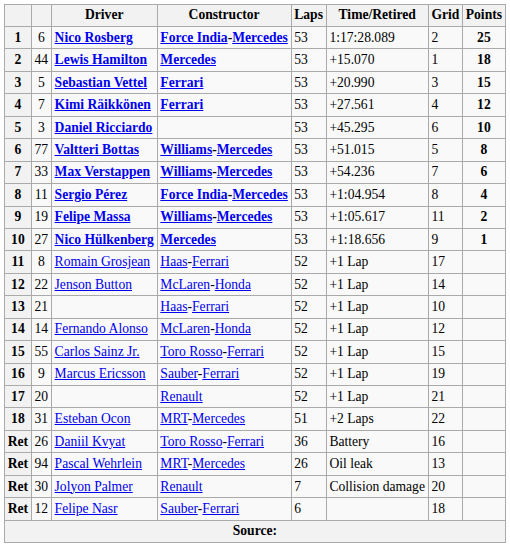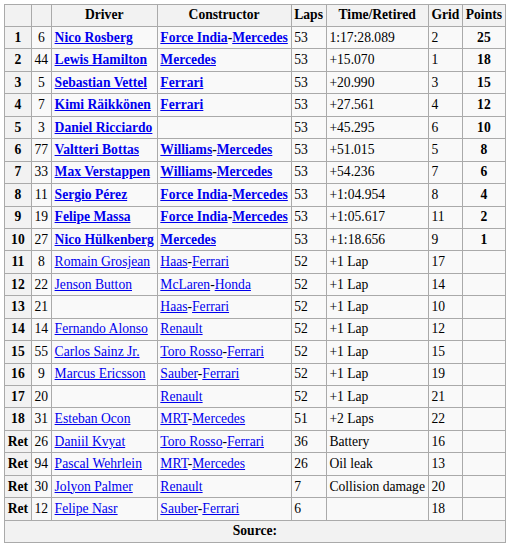 <table class="wikitable" style="font-size: 85%;">
 <tr>
 <th></th>
 <th></th>
 <th>Driver</th>
 <th>Constructor</th>
 <th>Laps</th>
 <th>Time/Retired</th>
 <th>Grid</th>
 <th>Points</th>
 </tr>
 <tr>
 <th>1</th>
 <td align="center">6</td>
 <td> <strong><a href='#'>Nico Rosberg</a></strong></td>
 <td><strong><a href='#'>Force India</a>-<a href='#'>Mercedes</a></strong></td>
 <td>53</td>
 <td>1:17:28.089</td>
 <td>2</td>
 <td align="center"><strong>25</strong></td>
 </tr>
 <tr>
 <th>2</th>
 <td align="center">44</td>
 <td> <strong><a href='#'>Lewis Hamilton</a></strong></td>
 <td><strong><a href='#'>Mercedes</a></strong></td>
 <td>53</td>
 <td>+15.070</td>
 <td>1</td>
 <td align="center"><strong>18</strong></td>
 </tr>
 <tr>
 <th>3</th>
 <td align="center">5</td>
 <td> <strong><a href='#'>Sebastian Vettel</a></strong></td>
 <td><strong><a href='#'>Ferrari</a></strong></td>
 <td>53</td>
 <td>+20.990</td>
 <td>3</td>
 <td align="center"><strong>15</strong></td>
 </tr>
 <tr>
 <th>4</th>
 <td align="center">7</td>
 <td> <strong><a href='#'>Kimi Räikkönen</a></strong></td>
 <td><strong><a href='#'>Ferrari</a></strong></td>
 <td>53</td>
 <td>+27.561</td>
 <td>4</td>
 <td align="center"><strong>12</strong></td>
 </tr>
 <tr>
 <th>5</th>
 <td align="center">3</td>
 <td> <strong><a href='#'>Daniel Ricciardo</a></strong></td>
 <td></td>
 <td>53</td>
 <td>+45.295</td>
 <td>6</td>
 <td align="center"><strong>10</strong></td>
 </tr>
 <tr>
 <th>6</th>
 <td align="center">77</td>
 <td> <strong><a href='#'>Valtteri Bottas</a></strong></td>
 <td><strong><a href='#'>Williams</a>-<a href='#'>Mercedes</a></strong></td>
 <td>53</td>
 <td>+51.015</td>
 <td>5</td>
 <td align="center"><strong>8</strong></td>
 </tr>
 <tr>
 <th>7</th>
 <td align="center">33</td>
 <td> <strong><a href='#'>Max Verstappen</a></strong></td>
 <td><strong><a href='#'>Williams</a>-<a href='#'>Mercedes</a></strong></td>
 <td>53</td>
 <td>+54.236</td>
 <td>7</td>
 <td align="center"><strong>6</strong></td>
 </tr>
 <tr>
 <th>8</th>
 <td align="center">11</td>
 <td> <strong><a href='#'>Sergio Pérez</a></strong></td>
 <td><strong><a href='#'>Force India</a>-<a href='#'>Mercedes</a></strong></td>
 <td>53</td>
 <td>+1:04.954</td>
 <td>8</td>
 <td align="center"><strong>4</strong></td>
 </tr>
 <tr>
 <th>9</th>
 <td align="center">19</td>
 <td> <strong><a href='#'>Felipe Massa</a></strong></td>
-<td><strong><a href='#'>Williams</a>-<a href='#'>Mercedes</a></strong></td>
+<td><strong><a href='#'>Force India</a>-<a href='#'>Mercedes</a></strong></td>
 <td>53</td>
 <td>+1:05.617</td>
 <td>11</td>
 <td align="center"><strong>2</strong></td>
 </tr>
 <tr>
 <th>10</th>
 <td align="center">27</td>
 <td> <strong><a href='#'>Nico Hülkenberg</a></strong></td>
 <td><strong><a href='#'>Mercedes</a></strong></td>
 <td>53</td>
 <td>+1:18.656</td>
 <td>9</td>
 <td align="center"><strong>1</strong></td>
 </tr>
 <tr>
 <th>11</th>
 <td align="center">8</td>
 <td> <a href='#'>Romain Grosjean</a></td>
 <td><a href='#'>Haas</a>-<a href='#'>Ferrari</a></td>
 <td>52</td>
 <td>+1 Lap</td>
 <td>17</td>
 <td></td>
 </tr>
 <tr>
 <th>12</th>
 <td align="center">22</td>
 <td> <a href='#'>Jenson Button</a></td>
 <td><a href='#'>McLaren</a>-<a href='#'>Honda</a></td>
 <td>52</td>
 <td>+1 Lap</td>
 <td>14</td>
 <td></td>
 </tr>
 <tr>
 <th>13</th>
 <td align="center">21</td>
 <td></td>
 <td><a href='#'>Haas</a>-<a href='#'>Ferrari</a></td>
 <td>52</td>
 <td>+1 Lap</td>
 <td>10</td>
 <td></td>
 </tr>
 <tr>
 <th>14</th>
 <td align="center">14</td>
 <td> <a href='#'>Fernando Alonso</a></td>
-<td><a href='#'>McLaren</a>-<a href='#'>Honda</a></td>
+<td><a href='#'>Renault</a></td>
 <td>52</td>
 <td>+1 Lap</td>
 <td>12</td>
 <td></td>
 </tr>
 <tr>
 <th>15</th>
 <td align="center">55</td>
 <td> <a href='#'>Carlos Sainz Jr.</a></td>
 <td><a href='#'>Toro Rosso</a>-<a href='#'>Ferrari</a></td>
 <td>52</td>
 <td>+1 Lap</td>
 <td>15</td>
 <td></td>
 </tr>
 <tr>
 <th>16</th>
 <td align="center">9</td>
 <td> <a href='#'>Marcus Ericsson</a></td>
 <td><a href='#'>Sauber</a>-<a href='#'>Ferrari</a></td>
 <td>52</td>
 <td>+1 Lap</td>
 <td>19</td>
 <td></td>
 </tr>
 <tr>
 <th>17</th>
 <td align="center">20</td>
 <td></td>
 <td><a href='#'>Renault</a></td>
 <td>52</td>
 <td>+1 Lap</td>
 <td>21</td>
 <td></td>
 </tr>
 <tr>
 <th>18</th>
 <td align="center">31</td>
 <td> <a href='#'>Esteban Ocon</a></td>
 <td><a href='#'>MRT</a>-<a href='#'>Mercedes</a></td>
 <td>51</td>
 <td>+2 Laps</td>
 <td>22</td>
 <td></td>
 </tr>
 <tr>
 <th>Ret</th>
 <td align="center">26</td>
 <td> <a href='#'>Daniil Kvyat</a></td>
 <td><a href='#'>Toro Rosso</a>-<a href='#'>Ferrari</a></td>
 <td>36</td>
 <td>Battery</td>
 <td>16</td>
 <td></td>
 </tr>
 <tr>
 <th>Ret</th>
 <td align="center">94</td>
 <td> <a href='#'>Pascal Wehrlein</a></td>
 <td><a href='#'>MRT</a>-<a href='#'>Mercedes</a></td>
 <td>26</td>
 <td>Oil leak</td>
 <td>13</td>
 <td></td>
 </tr>
 <tr>
 <th>Ret</th>
 <td align="center">30</td>
 <td> <a href='#'>Jolyon Palmer</a></td>
 <td><a href='#'>Renault</a></td>
 <td>7</td>
 <td>Collision damage</td>
 <td>20</td>
 <td></td>
 </tr>
 <tr>
 <th>Ret</th>
 <td align="center">12</td>
 <td> <a href='#'>Felipe Nasr</a></td>
 <td><a href='#'>Sauber</a>-<a href='#'>Ferrari</a></td>
 <td>6</td>
 <td></td>
 <td>18</td>
 <td></td>
 </tr>
 <tr>
 <th colspan="8">Source:</th>
 </tr>
 <tr>
 </tr>
 </table>
